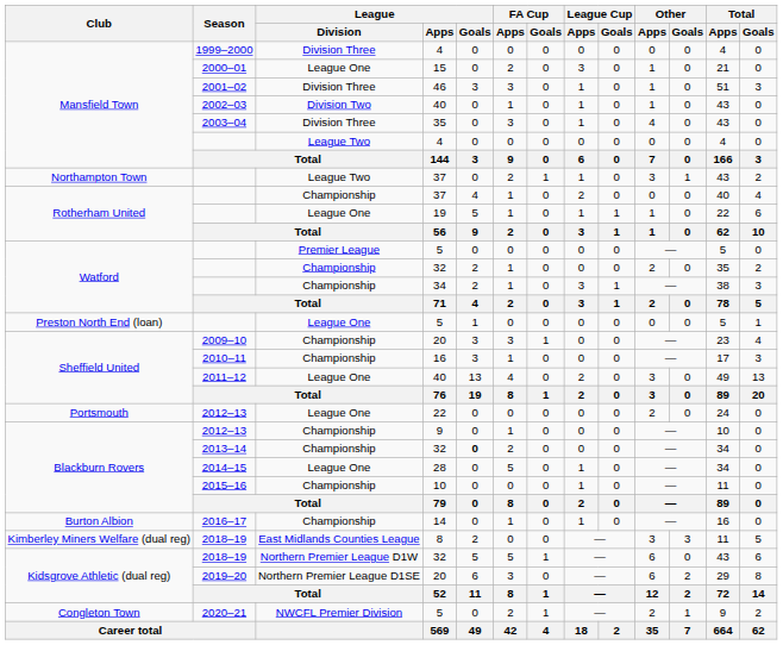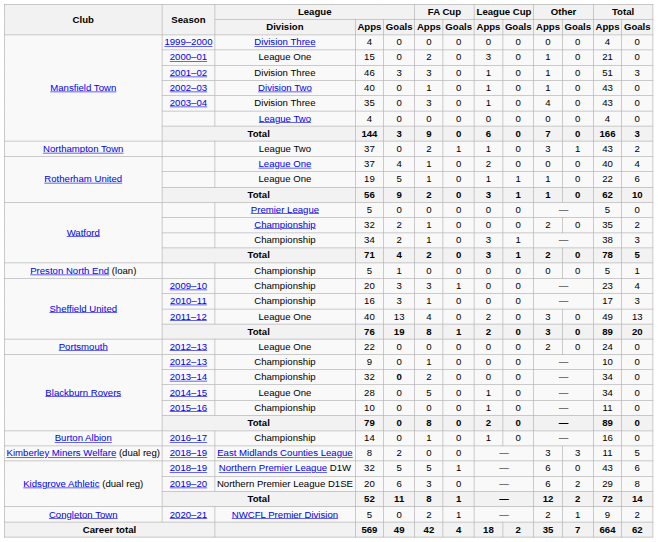 <table class="wikitable" style="text-align: center;">
 <tr>
 <th rowspan="2">Club</th>
 <th rowspan="2">Season</th>
 <th colspan="3">League</th>
 <th colspan="2">FA Cup</th>
 <th colspan="2">League Cup</th>
 <th colspan="2">Other</th>
 <th colspan="2">Total</th>
 </tr>
 <tr>
 <th>Division</th>
 <th>Apps</th>
 <th>Goals</th>
 <th>Apps</th>
 <th>Goals</th>
 <th>Apps</th>
 <th>Goals</th>
 <th>Apps</th>
 <th>Goals</th>
 <th>Apps</th>
 <th>Goals</th>
 </tr>
 <tr>
 <td rowspan="7" valign="center"><a href='#'>Mansfield Town</a></td>
 <td><a href='#'>1999–2000</a></td>
 <td><a href='#'>Division Three</a></td>
 <td>4</td>
 <td>0</td>
 <td>0</td>
 <td>0</td>
 <td>0</td>
 <td>0</td>
 <td>0</td>
 <td>0</td>
 <td>4</td>
 <td>0</td>
 </tr>
 <tr>
 <td><a href='#'>2000–01</a></td>
 <td>League One</td>
 <td>15</td>
 <td>0</td>
 <td>2</td>
 <td>0</td>
 <td>3</td>
 <td>0</td>
 <td>1</td>
 <td>0</td>
 <td>21</td>
 <td>0</td>
 </tr>
 <tr>
 <td><a href='#'>2001–02</a></td>
 <td>Division Three</td>
 <td>46</td>
 <td>3</td>
 <td>3</td>
 <td>0</td>
 <td>1</td>
 <td>0</td>
 <td>1</td>
 <td>0</td>
 <td>51</td>
 <td>3</td>
 </tr>
 <tr>
 <td><a href='#'>2002–03</a></td>
 <td><a href='#'>Division Two</a></td>
 <td>40</td>
 <td>0</td>
 <td>1</td>
 <td>0</td>
 <td>1</td>
 <td>0</td>
 <td>1</td>
 <td>0</td>
 <td>43</td>
 <td>0</td>
 </tr>
 <tr>
 <td><a href='#'>2003–04</a></td>
 <td>Division Three</td>
 <td>35</td>
 <td>0</td>
 <td>3</td>
 <td>0</td>
 <td>1</td>
 <td>0</td>
 <td>4</td>
 <td>0</td>
 <td>43</td>
 <td>0</td>
 </tr>
 <tr>
 <td></td>
 <td><a href='#'>League Two</a></td>
 <td>4</td>
 <td>0</td>
 <td>0</td>
 <td>0</td>
 <td>0</td>
 <td>0</td>
 <td>0</td>
 <td>0</td>
 <td>4</td>
 <td>0</td>
 </tr>
 <tr>
 <th colspan="2">Total</th>
 <th>144</th>
 <th>3</th>
 <th>9</th>
 <th>0</th>
 <th>6</th>
 <th>0</th>
 <th>7</th>
 <th>0</th>
 <th>166</th>
 <th>3</th>
 </tr>
 <tr>
 <td valign="center"><a href='#'>Northampton Town</a></td>
 <td></td>
 <td>League Two</td>
 <td>37</td>
 <td>0</td>
 <td>2</td>
 <td>1</td>
 <td>1</td>
 <td>0</td>
 <td>3</td>
 <td>1</td>
 <td>43</td>
 <td>2</td>
 </tr>
 <tr>
 <td rowspan="3" valign="center"><a href='#'>Rotherham United</a></td>
 <td></td>
-<td>Championship</td>
+<td><a href='#'>League One</a></td>
 <td>37</td>
 <td>4</td>
 <td>1</td>
 <td>0</td>
 <td>2</td>
 <td>0</td>
 <td>0</td>
 <td>0</td>
 <td>40</td>
 <td>4</td>
 </tr>
 <tr>
 <td></td>
 <td>League One</td>
 <td>19</td>
 <td>5</td>
 <td>1</td>
 <td>0</td>
 <td>1</td>
 <td>1</td>
 <td>1</td>
 <td>0</td>
 <td>22</td>
 <td>6</td>
 </tr>
 <tr>
 <th colspan="2">Total</th>
 <th>56</th>
 <th>9</th>
 <th>2</th>
 <th>0</th>
 <th>3</th>
 <th>1</th>
 <th>1</th>
 <th>0</th>
 <th>62</th>
 <th>10</th>
 </tr>
 <tr>
 <td rowspan="4" valign="center"><a href='#'>Watford</a></td>
 <td></td>
 <td><a href='#'>Premier League</a></td>
 <td>5</td>
 <td>0</td>
 <td>0</td>
 <td>0</td>
 <td>0</td>
 <td>0</td>
 <td colspan="2">—</td>
 <td>5</td>
 <td>0</td>
 </tr>
 <tr>
 <td></td>
 <td><a href='#'>Championship</a></td>
 <td>32</td>
 <td>2</td>
 <td>1</td>
 <td>0</td>
 <td>0</td>
 <td>0</td>
 <td>2</td>
 <td>0</td>
 <td>35</td>
 <td>2</td>
 </tr>
 <tr>
 <td></td>
 <td>Championship</td>
 <td>34</td>
 <td>2</td>
 <td>1</td>
 <td>0</td>
 <td>3</td>
 <td>1</td>
 <td colspan="2">—</td>
 <td>38</td>
 <td>3</td>
 </tr>
 <tr>
 <th colspan="2">Total</th>
 <th>71</th>
 <th>4</th>
 <th>2</th>
 <th>0</th>
 <th>3</th>
 <th>1</th>
 <th>2</th>
 <th>0</th>
 <th>78</th>
 <th>5</th>
 </tr>
 <tr>
 <td valign="center"><a href='#'>Preston North End</a> (loan)</td>
 <td></td>
-<td><a href='#'>League One</a></td>
+<td>Championship</td>
 <td>5</td>
 <td>1</td>
 <td>0</td>
 <td>0</td>
 <td>0</td>
 <td>0</td>
 <td>0</td>
 <td>0</td>
 <td>5</td>
 <td>1</td>
 </tr>
 <tr>
 <td rowspan="4" valign="center"><a href='#'>Sheffield United</a></td>
 <td><a href='#'>2009–10</a></td>
 <td>Championship</td>
 <td>20</td>
 <td>3</td>
 <td>3</td>
 <td>1</td>
 <td>0</td>
 <td>0</td>
 <td colspan="2">—</td>
 <td>23</td>
 <td>4</td>
 </tr>
 <tr>
 <td><a href='#'>2010–11</a></td>
 <td>Championship</td>
 <td>16</td>
 <td>3</td>
 <td>1</td>
 <td>0</td>
 <td>0</td>
 <td>0</td>
 <td colspan="2">—</td>
 <td>17</td>
 <td>3</td>
 </tr>
 <tr>
 <td><a href='#'>2011–12</a></td>
 <td>League One</td>
 <td>40</td>
 <td>13</td>
 <td>4</td>
 <td>0</td>
 <td>2</td>
 <td>0</td>
 <td>3</td>
 <td>0</td>
 <td>49</td>
 <td>13</td>
 </tr>
 <tr>
 <th colspan="2">Total</th>
 <th>76</th>
 <th>19</th>
 <th>8</th>
 <th>1</th>
 <th>2</th>
 <th>0</th>
 <th>3</th>
 <th>0</th>
 <th>89</th>
 <th>20</th>
 </tr>
 <tr>
 <td valign="center"><a href='#'>Portsmouth</a></td>
 <td><a href='#'>2012–13</a></td>
 <td>League One</td>
 <td>22</td>
 <td>0</td>
 <td>0</td>
 <td>0</td>
 <td>0</td>
 <td>0</td>
 <td>2</td>
 <td>0</td>
 <td>24</td>
 <td>0</td>
 </tr>
 <tr>
 <td rowspan="5" valign="center"><a href='#'>Blackburn Rovers</a></td>
 <td><a href='#'>2012–13</a></td>
 <td>Championship</td>
 <td>9</td>
 <td>0</td>
 <td>1</td>
 <td>0</td>
 <td>0</td>
 <td>0</td>
 <td colspan="2">—</td>
 <td>10</td>
 <td>0</td>
 </tr>
 <tr>
 <td><a href='#'>2013–14</a></td>
 <td>Championship</td>
 <td>32</td>
 <td><strong>0</strong></td>
 <td>2</td>
 <td>0</td>
 <td>0</td>
 <td>0</td>
 <td colspan="2">—</td>
 <td>34</td>
 <td>0</td>
 </tr>
 <tr>
 <td><a href='#'>2014–15</a></td>
 <td>League One</td>
 <td>28</td>
 <td>0</td>
 <td>5</td>
 <td>0</td>
 <td>1</td>
 <td>0</td>
 <td colspan="2">—</td>
 <td>34</td>
 <td>0</td>
 </tr>
 <tr>
 <td><a href='#'>2015–16</a></td>
 <td>Championship</td>
 <td>10</td>
 <td>0</td>
 <td>0</td>
 <td>0</td>
 <td>1</td>
 <td>0</td>
 <td colspan="2">—</td>
 <td>11</td>
 <td>0</td>
 </tr>
 <tr>
 <th colspan="2">Total</th>
 <th>79</th>
 <th>0</th>
 <th>8</th>
 <th>0</th>
 <th>2</th>
 <th>0</th>
 <th colspan="2">—</th>
 <th>89</th>
 <th>0</th>
 </tr>
 <tr>
 <td><a href='#'>Burton Albion</a></td>
 <td><a href='#'>2016–17</a></td>
 <td>Championship</td>
 <td>14</td>
 <td>0</td>
 <td>1</td>
 <td>0</td>
 <td>1</td>
 <td>0</td>
 <td colspan="2">—</td>
 <td>16</td>
 <td>0</td>
 </tr>
 <tr>
 <td><a href='#'>Kimberley Miners Welfare</a> (dual reg)</td>
 <td><a href='#'>2018–19</a></td>
 <td><a href='#'>East Midlands Counties League</a></td>
 <td>8</td>
 <td>2</td>
 <td>0</td>
 <td>0</td>
 <td colspan="2">—</td>
 <td>3</td>
 <td>3</td>
 <td>11</td>
 <td>5</td>
 </tr>
 <tr>
 <td rowspan="3"><a href='#'>Kidsgrove Athletic</a> (dual reg)</td>
 <td><a href='#'>2018–19</a></td>
 <td><a href='#'>Northern Premier League</a> D1W</td>
 <td>32</td>
 <td>5</td>
 <td>5</td>
 <td>1</td>
 <td colspan="2">—</td>
 <td>6</td>
 <td>0</td>
 <td>43</td>
 <td>6</td>
 </tr>
 <tr>
 <td><a href='#'>2019–20</a></td>
 <td>Northern Premier League D1SE</td>
 <td>20</td>
 <td>6</td>
 <td>3</td>
 <td>0</td>
 <td colspan="2">—</td>
 <td>6</td>
 <td>2</td>
 <td>29</td>
 <td>8</td>
 </tr>
 <tr>
 <th colspan="2">Total</th>
 <th>52</th>
 <th>11</th>
 <th>8</th>
 <th>1</th>
 <th colspan="2">—</th>
 <th>12</th>
 <th>2</th>
 <th>72</th>
 <th>14</th>
 </tr>
 <tr>
 <td><a href='#'>Congleton Town</a></td>
 <td><a href='#'>2020–21</a></td>
 <td><a href='#'>NWCFL Premier Division</a></td>
 <td>5</td>
 <td>0</td>
 <td>2</td>
 <td>1</td>
 <td colspan="2">—</td>
 <td>2</td>
 <td>1</td>
 <td>9</td>
 <td>2</td>
 </tr>
 <tr>
 <th colspan="2">Career total</th>
 <th></th>
 <th>569</th>
 <th>49</th>
 <th>42</th>
 <th>4</th>
 <th>18</th>
 <th>2</th>
 <th>35</th>
 <th>7</th>
 <th>664</th>
 <th>62</th>
 </tr>
 </table>
